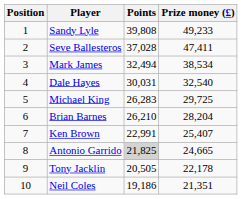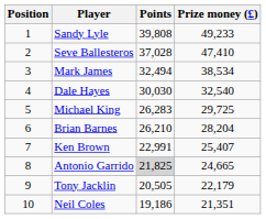 <table class="wikitable">
 <tr>
 <th>Position</th>
 <th>Player</th>
 <th>Points</th>
 <th>Prize money (<a href='#'>£</a>)</th>
 </tr>
 <tr>
 <td align=center>1</td>
 <td> <a href='#'>Sandy Lyle</a></td>
 <td align=center>39,808</td>
 <td align=center>49,233</td>
 </tr>
 <tr>
 <td align=center>2</td>
 <td> <a href='#'>Seve Ballesteros</a></td>
 <td align=center>37,028</td>
-<td align=center>47,411</td>
+<td align=center>47,410</td>
 </tr>
 <tr>
 <td align=center>3</td>
 <td> <a href='#'>Mark James</a></td>
 <td align=center>32,494</td>
 <td align=center>38,534</td>
 </tr>
 <tr>
 <td align=center>4</td>
 <td> <a href='#'>Dale Hayes</a></td>
-<td align=center>30,031</td>
+<td align=center>30,030</td>
 <td align=center>32,540</td>
 </tr>
 <tr>
 <td align=center>5</td>
 <td> <a href='#'>Michael King</a></td>
 <td align=center>26,283</td>
 <td align=center>29,725</td>
 </tr>
 <tr>
 <td align=center>6</td>
 <td> <a href='#'>Brian Barnes</a></td>
 <td align=center>26,210</td>
 <td align=center>28,204</td>
 </tr>
 <tr>
 <td align=center>7</td>
 <td> <a href='#'>Ken Brown</a></td>
 <td align=center>22,991</td>
 <td align=center>25,407</td>
 </tr>
 <tr>
 <td align=center>8</td>
 <td> <a href='#'>Antonio Garrido</a></td>
 <td align=center style="background: lightgrey;">21,825</td>
 <td align=center>24,665</td>
 </tr>
 <tr>
 <td align=center>9</td>
 <td> <a href='#'>Tony Jacklin</a></td>
 <td align=center>20,505</td>
-<td align=center>22,178</td>
+<td align=center>22,179</td>
 </tr>
 <tr>
 <td align=center>10</td>
 <td> <a href='#'>Neil Coles</a></td>
 <td align=center>19,186</td>
 <td align=center>21,351</td>
 </tr>
 </table>
